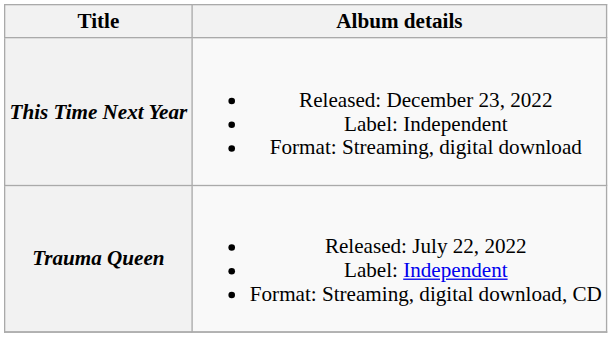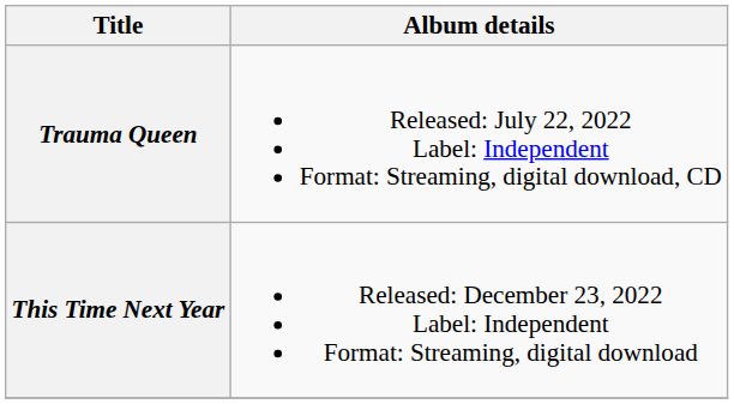 <table class="wikitable plainrowheaders" style="text-align:center;">
 <tr>
 <th>Title</th>
 <th>Album details</th>
 </tr>
 <tr>
+<th scope="row"><em>Trauma Queen</em></th>
+<td><br><ul><li>Released: July 22, 2022</li><li>Label: <a href='#'>Independent</a></li><li>Format: Streaming, digital download, CD</li></ul></td>
+</tr>
+<tr>
 <th scope="row"><em>This Time Next Year</em></th>
 <td><br><ul><li>Released: December 23, 2022</li><li>Label: Independent</li><li>Format: Streaming, digital download</li></ul></td>
 </tr>
 <tr>
-<th scope="row"><em>Trauma Queen</em></th>
-<td><br><ul><li>Released: July 22, 2022</li><li>Label: <a href='#'>Independent</a></li><li>Format: Streaming, digital download, CD</li></ul></td>
-</tr>
-<tr>
 </tr>
 </table>
